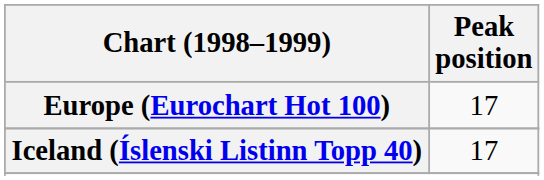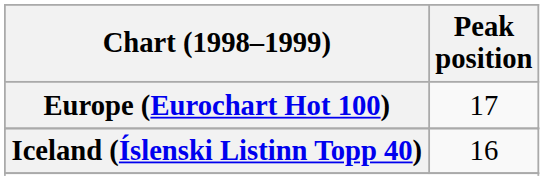 <table class="wikitable sortable plainrowheaders" style="text-align:center">
 <tr>
 <th>Chart (1998–1999)</th>
 <th>Peak<br>position</th>
 </tr>
 <tr>
 <th scope="row">Europe (<a href='#'>Eurochart Hot 100</a>)</th>
 <td>17</td>
 </tr>
 <tr>
 </tr>
 <tr>
 <th scope="row">Iceland (<a href='#'>Íslenski Listinn Topp 40</a>)</th>
-<td>17</td>
+<td>16</td>
 </tr>
 <tr>
 </tr>
 <tr>
 </tr>
 <tr>
 </tr>
 <tr>
 </tr>
 <tr>
 </tr>
 </table>
